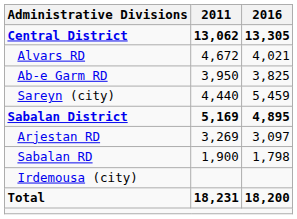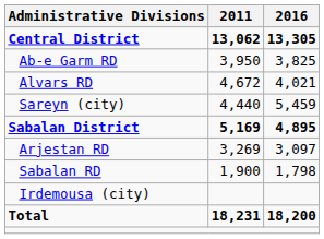 <table class="wikitable">
 <tr>
 <th>Administrative Divisions</th>
 <th>2011</th>
 <th>2016</th>
 </tr>
 <tr>
 <td><strong><a href='#'>Central District</a></strong></td>
 <td style="text-align: right;"><strong>13,062</strong></td>
 <td style="text-align: right;"><strong>13,305</strong></td>
 </tr>
 <tr>
+<td style="padding-left: 1em;"><a href='#'>Ab-e Garm RD</a></td>
+<td style="text-align: right;">3,950</td>
+<td style="text-align: right;">3,825</td>
+</tr>
+<tr>
 <td style="padding-left: 1em;"><a href='#'>Alvars RD</a></td>
 <td style="text-align: right;">4,672</td>
 <td style="text-align: right;">4,021</td>
-</tr>
-<tr>
-<td style="padding-left: 1em;"><a href='#'>Ab-e Garm RD</a></td>
-<td style="text-align: right;">3,950</td>
-<td style="text-align: right;">3,825</td>
 </tr>
 <tr>
 <td style="padding-left: 1em;"><a href='#'>Sareyn</a> (city)</td>
 <td style="text-align: right;">4,440</td>
 <td style="text-align: right;">5,459</td>
 </tr>
 <tr>
 <td><strong><a href='#'>Sabalan District</a></strong></td>
 <td style="text-align: right;"><strong>5,169</strong></td>
 <td style="text-align: right;"><strong>4,895</strong></td>
 </tr>
 <tr>
 <td style="padding-left: 1em;"><a href='#'>Arjestan RD</a></td>
 <td style="text-align: right;">3,269</td>
 <td style="text-align: right;">3,097</td>
 </tr>
 <tr>
 <td style="padding-left: 1em;"><a href='#'>Sabalan RD</a></td>
 <td style="text-align: right;">1,900</td>
 <td style="text-align: right;">1,798</td>
 </tr>
 <tr>
 <td style="padding-left: 1em;"><a href='#'>Irdemousa</a> (city)</td>
 <td style="text-align: right;"></td>
 <td style="text-align: right;"></td>
 </tr>
 <tr>
 <td><strong>Total</strong></td>
 <td style="text-align: right;"><strong>18,231</strong></td>
 <td style="text-align: right;"><strong>18,200</strong></td>
 </tr>
 <tr>
 <td colspan=3></td>
 </tr>
 </table>
